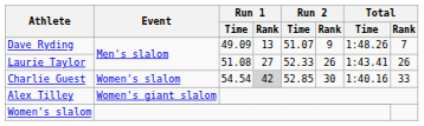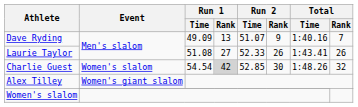 <table class="wikitable" style="font-size:90%">
 <tr>
 <th rowspan="2">Athlete</th>
 <th rowspan="2">Event</th>
 <th colspan=2>Run 1</th>
 <th colspan=2>Run 2</th>
 <th colspan=2>Total</th>
 </tr>
 <tr style="font-size:95%">
 <th>Time</th>
 <th>Rank</th>
 <th>Time</th>
 <th>Rank</th>
 <th>Time</th>
 <th>Rank</th>
 </tr>
 <tr align=center>
 <td align=left><a href='#'>Dave Ryding</a></td>
 <td align=left rowspan=2><a href='#'>Men's slalom</a></td>
 <td>49.09</td>
 <td>13</td>
 <td>51.07</td>
 <td>9</td>
-<td>1:48.26</td>
+<td>1:40.16</td>
 <td>7</td>
 </tr>
 <tr align=center>
 <td align=left><a href='#'>Laurie Taylor</a></td>
 <td>51.08</td>
 <td>27</td>
 <td>52.33</td>
 <td>26</td>
 <td>1:43.41</td>
 <td>26</td>
 </tr>
 <tr align=center>
 <td align=left><a href='#'>Charlie Guest</a></td>
 <td align=left><a href='#'>Women's slalom</a></td>
 <td>54.54</td>
 <td style="background: lightgrey;">42</td>
 <td>52.85</td>
 <td>30</td>
-<td>1:40.16</td>
-<td>33</td>
+<td>1:48.26</td>
+<td>32</td>
 </tr>
 <tr align=center>
 <td align=left rowspan=2><a href='#'>Alex Tilley</a></td>
 <td align=left><a href='#'>Women's giant slalom</a></td>
 <td colspan=6></td>
 </tr>
 <tr>
 </tr>
 <tr align=center>
 <td align=left><a href='#'>Women's slalom</a></td>
 <td colspan=6></td>
 </tr>
 </table>
